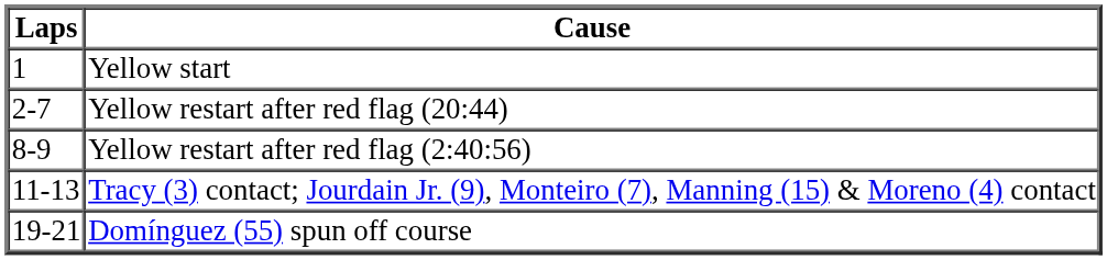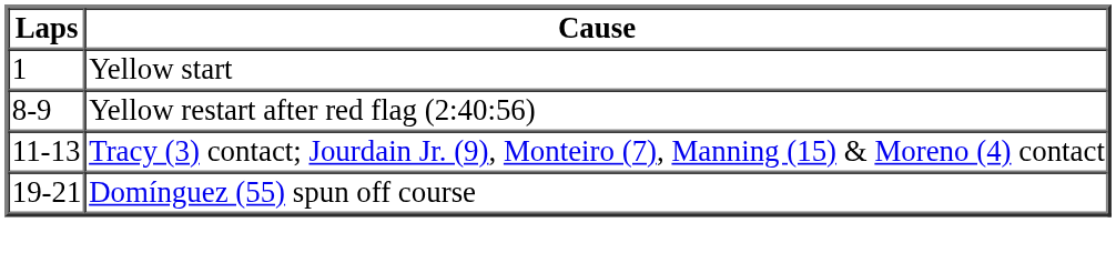 <table border=2 cellspacing=0>
 <tr>
 <th>Laps</th>
 <th>Cause</th>
 </tr>
 <tr>
 <td>1</td>
 <td>Yellow start</td>
-</tr>
-<tr>
-<td>2-7</td>
-<td>Yellow restart after red flag (20:44)</td>
 </tr>
 <tr>
 <td>8-9</td>
 <td>Yellow restart after red flag (2:40:56)</td>
 </tr>
 <tr>
 <td>11-13</td>
 <td><a href='#'>Tracy (3)</a> contact; <a href='#'>Jourdain Jr. (9)</a>, <a href='#'>Monteiro (7)</a>, <a href='#'>Manning (15)</a> & <a href='#'>Moreno (4)</a> contact</td>
 </tr>
 <tr>
 <td>19-21</td>
 <td><a href='#'>Domínguez (55)</a> spun off course</td>
 </tr>
 </table>
